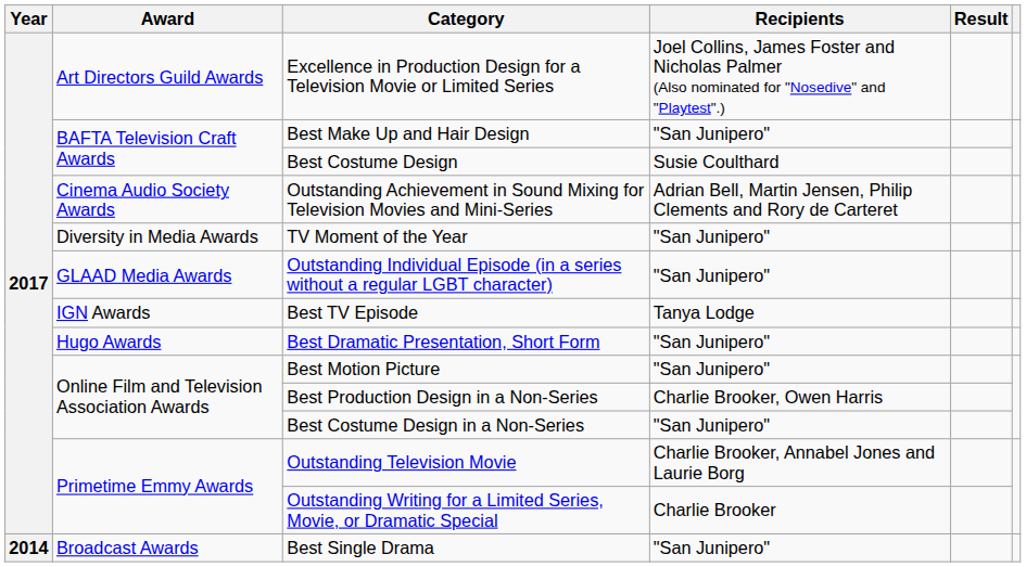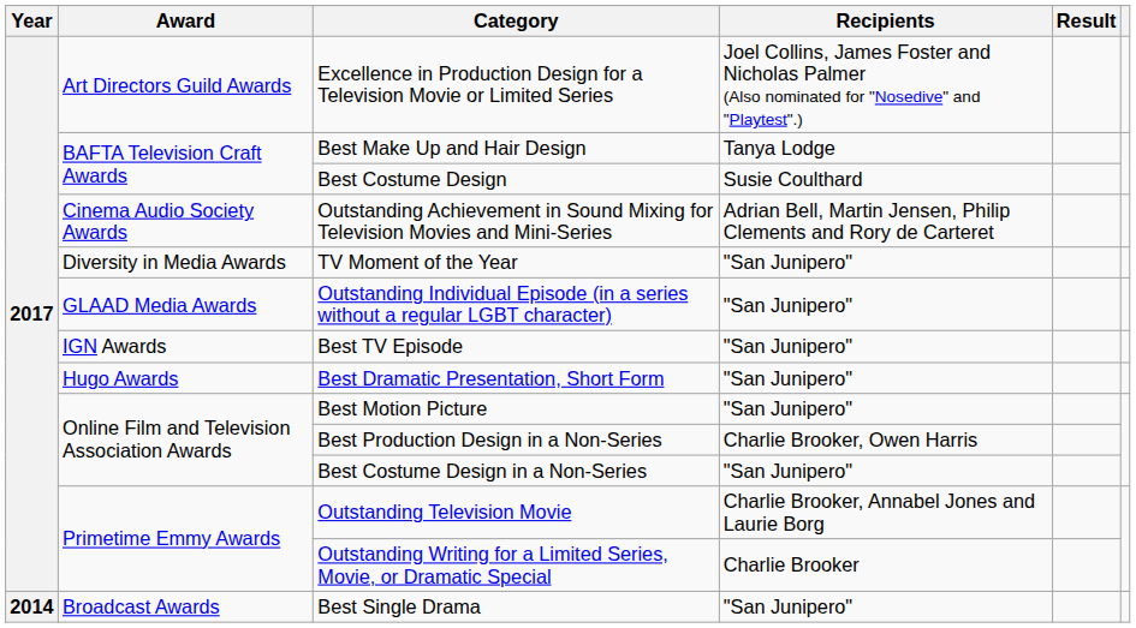 <table class="wikitable sortable plainrowheaders" style="font-size:95%; width:99%;" summary="Columns indicate the year of nomination, award name, category of the award, nominees and whether the nominees won the award, with the final column containing the source of information. Awards won include two BAFTA Craft Awards, a GLAAD Media Award, two Emmy Awards and a Broadcast Award.">
 <tr style="text-align:center;">
 <th scope="col">Year</th>
 <th scope="col">Award</th>
 <th scope="col">Category</th>
 <th scope="col">Recipients</th>
 <th scope="col">Result</th>
 <th scope="col" class="unsortable"></th>
 </tr>
 <tr>
 <th scope="row" align="center" rowspan="13">2017</th>
 <td><a href='#'>Art Directors Guild Awards</a></td>
 <td>Excellence in Production Design for a Television Movie or Limited Series</td>
 <td>Joel Collins, James Foster and Nicholas Palmer <br><small>(Also nominated for "<a href='#'>Nosedive</a>" and "<a href='#'>Playtest</a>".)</small></td>
 <td></td>
 <td align="center"></td>
 </tr>
 <tr>
 <td rowspan="2"><a href='#'>BAFTA Television Craft Awards</a></td>
 <td>Best Make Up and Hair Design</td>
-<td>"San Junipero"</td>
+<td>Tanya Lodge</td>
 <td></td>
 <td align="center" rowspan="2"></td>
 </tr>
 <tr>
 <td>Best Costume Design</td>
 <td>Susie Coulthard</td>
 <td></td>
 </tr>
 <tr>
 <td><a href='#'>Cinema Audio Society Awards</a></td>
 <td>Outstanding Achievement in Sound Mixing for Television Movies and Mini-Series</td>
 <td>Adrian Bell, Martin Jensen, Philip Clements and Rory de Carteret</td>
 <td></td>
 <td align="center"></td>
 </tr>
 <tr>
 <td>Diversity in Media Awards</td>
 <td>TV Moment of the Year</td>
 <td>"San Junipero"</td>
 <td></td>
 <td align="center"></td>
 </tr>
 <tr>
 <td><a href='#'>GLAAD Media Awards</a></td>
 <td><a href='#'>Outstanding Individual Episode (in a series without a regular LGBT character)</a></td>
 <td>"San Junipero"</td>
 <td></td>
 <td align="center"></td>
 </tr>
 <tr>
 <td><a href='#'>IGN</a> Awards</td>
 <td>Best TV Episode</td>
-<td>Tanya Lodge</td>
+<td>"San Junipero"</td>
 <td></td>
 <td align="center"></td>
 </tr>
 <tr>
 <td><a href='#'>Hugo Awards</a></td>
 <td><a href='#'>Best Dramatic Presentation, Short Form</a></td>
 <td>"San Junipero"</td>
 <td></td>
 <td align="center"></td>
 </tr>
 <tr>
 <td rowspan="3">Online Film and Television Association Awards</td>
 <td>Best Motion Picture</td>
 <td>"San Junipero"</td>
 <td></td>
 <td rowspan="3" align="center"></td>
 </tr>
 <tr>
 <td>Best Production Design in a Non-Series</td>
 <td>Charlie Brooker, Owen Harris</td>
 <td></td>
 </tr>
 <tr>
 <td>Best Costume Design in a Non-Series</td>
 <td>"San Junipero"</td>
 <td></td>
 </tr>
 <tr>
 <td rowspan="2"><a href='#'>Primetime Emmy Awards</a></td>
 <td><a href='#'>Outstanding Television Movie</a></td>
 <td>Charlie Brooker, Annabel Jones and Laurie Borg</td>
 <td></td>
 <td align="center" rowspan="2"></td>
 </tr>
 <tr>
 <td><a href='#'>Outstanding Writing for a Limited Series, Movie, or Dramatic Special</a></td>
 <td>Charlie Brooker</td>
 <td></td>
 </tr>
 <tr>
 <th scope="row" align="center">2014</th>
 <td><a href='#'>Broadcast Awards</a></td>
 <td>Best Single Drama</td>
 <td>"San Junipero"</td>
 <td></td>
 <td align="center"></td>
 </tr>
 </table>
